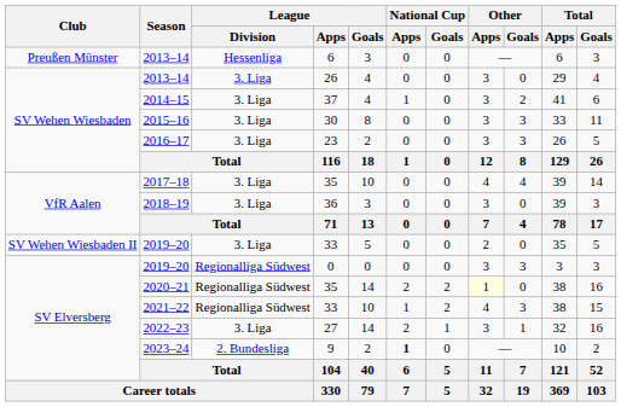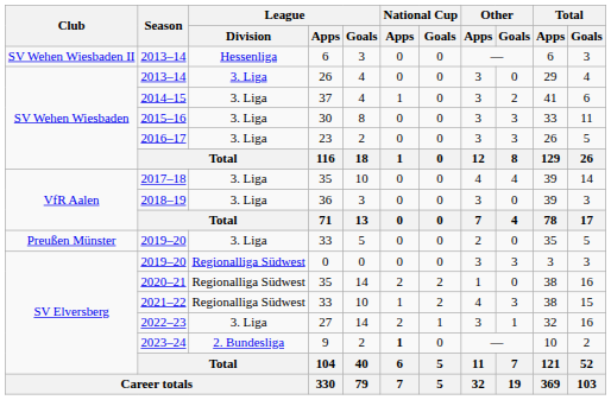 <table class="wikitable" style="text-align:center">
 <tr>
 <th rowspan="2">Club</th>
 <th rowspan="2">Season</th>
 <th colspan="3">League</th>
 <th colspan="2">National Cup</th>
 <th colspan="2">Other</th>
 <th colspan="2">Total</th>
 </tr>
 <tr>
 <th>Division</th>
 <th>Apps</th>
 <th>Goals</th>
 <th>Apps</th>
 <th>Goals</th>
 <th>Apps</th>
 <th>Goals</th>
 <th>Apps</th>
 <th>Goals</th>
 </tr>
 <tr>
-<td><a href='#'>Preußen Münster</a></td>
+<td><a href='#'>SV Wehen Wiesbaden II</a></td>
 <td><a href='#'>2013–14</a></td>
 <td><a href='#'>Hessenliga</a></td>
 <td>6</td>
 <td>3</td>
 <td>0</td>
 <td>0</td>
 <td colspan="2">—</td>
 <td>6</td>
 <td>3</td>
 </tr>
 <tr>
 <td rowspan="5"><a href='#'>SV Wehen Wiesbaden</a></td>
 <td><a href='#'>2013–14</a></td>
 <td><a href='#'>3. Liga</a></td>
 <td>26</td>
 <td>4</td>
 <td>0</td>
 <td>0</td>
 <td>3</td>
 <td>0</td>
 <td>29</td>
 <td>4</td>
 </tr>
 <tr>
 <td><a href='#'>2014–15</a></td>
 <td>3. Liga</td>
 <td>37</td>
 <td>4</td>
 <td>1</td>
 <td>0</td>
 <td>3</td>
 <td>2</td>
 <td>41</td>
 <td>6</td>
 </tr>
 <tr>
 <td><a href='#'>2015–16</a></td>
 <td>3. Liga</td>
 <td>30</td>
 <td>8</td>
 <td>0</td>
 <td>0</td>
 <td>3</td>
 <td>3</td>
 <td>33</td>
 <td>11</td>
 </tr>
 <tr>
 <td><a href='#'>2016–17</a></td>
 <td>3. Liga</td>
 <td>23</td>
 <td>2</td>
 <td>0</td>
 <td>0</td>
 <td>3</td>
 <td>3</td>
 <td>26</td>
 <td>5</td>
 </tr>
 <tr>
 <th colspan="2">Total</th>
 <th>116</th>
 <th>18</th>
 <th>1</th>
 <th>0</th>
 <th>12</th>
 <th>8</th>
 <th>129</th>
 <th>26</th>
 </tr>
 <tr>
 <td rowspan="3"><a href='#'>VfR Aalen</a></td>
 <td><a href='#'>2017–18</a></td>
 <td>3. Liga</td>
 <td>35</td>
 <td>10</td>
 <td>0</td>
 <td>0</td>
 <td>4</td>
 <td>4</td>
 <td>39</td>
 <td>14</td>
 </tr>
 <tr>
 <td><a href='#'>2018–19</a></td>
 <td>3. Liga</td>
 <td>36</td>
 <td>3</td>
 <td>0</td>
 <td>0</td>
 <td>3</td>
 <td>0</td>
 <td>39</td>
 <td>3</td>
 </tr>
 <tr>
 <th colspan="2">Total</th>
 <th>71</th>
 <th>13</th>
 <th>0</th>
 <th>0</th>
 <th>7</th>
 <th>4</th>
 <th>78</th>
 <th>17</th>
 </tr>
 <tr>
-<td><a href='#'>SV Wehen Wiesbaden II</a></td>
+<td><a href='#'>Preußen Münster</a></td>
 <td><a href='#'>2019–20</a></td>
 <td>3. Liga</td>
 <td>33</td>
 <td>5</td>
 <td>0</td>
 <td>0</td>
 <td>2</td>
 <td>0</td>
 <td>35</td>
 <td>5</td>
 </tr>
 <tr>
 <td rowspan="6"><a href='#'>SV Elversberg</a></td>
 <td><a href='#'>2019–20</a></td>
 <td><a href='#'>Regionalliga Südwest</a></td>
 <td>0</td>
 <td>0</td>
 <td>0</td>
 <td>0</td>
 <td>3</td>
 <td>3</td>
 <td>3</td>
 <td>3</td>
 </tr>
 <tr>
 <td><a href='#'>2020–21</a></td>
 <td>Regionalliga Südwest</td>
 <td>35</td>
 <td>14</td>
 <td>2</td>
 <td>2</td>
-<td style="background: lightyellow;">1</td>
+<td>1</td>
 <td>0</td>
 <td>38</td>
 <td>16</td>
 </tr>
 <tr>
 <td><a href='#'>2021–22</a></td>
 <td>Regionalliga Südwest</td>
 <td>33</td>
 <td>10</td>
 <td>1</td>
 <td>2</td>
 <td>4</td>
 <td>3</td>
 <td>38</td>
 <td>15</td>
 </tr>
 <tr>
 <td><a href='#'>2022–23</a></td>
 <td>3. Liga</td>
 <td>27</td>
 <td>14</td>
 <td>2</td>
 <td>1</td>
 <td>3</td>
 <td>1</td>
 <td>32</td>
 <td>16</td>
 </tr>
 <tr>
 <td><a href='#'>2023–24</a></td>
 <td><a href='#'>2. Bundesliga</a></td>
 <td>9</td>
 <td>2</td>
 <td><strong>1</strong></td>
 <td>0</td>
 <td colspan="2">—</td>
 <td>10</td>
 <td>2</td>
 </tr>
 <tr>
 <th colspan="2">Total</th>
 <th>104</th>
 <th>40</th>
 <th>6</th>
 <th>5</th>
 <th>11</th>
 <th>7</th>
 <th>121</th>
 <th>52</th>
 </tr>
 <tr>
 <th colspan="3">Career totals</th>
 <th>330</th>
 <th>79</th>
 <th>7</th>
 <th>5</th>
 <th>32</th>
 <th>19</th>
 <th>369</th>
 <th>103</th>
 </tr>
 </table>
